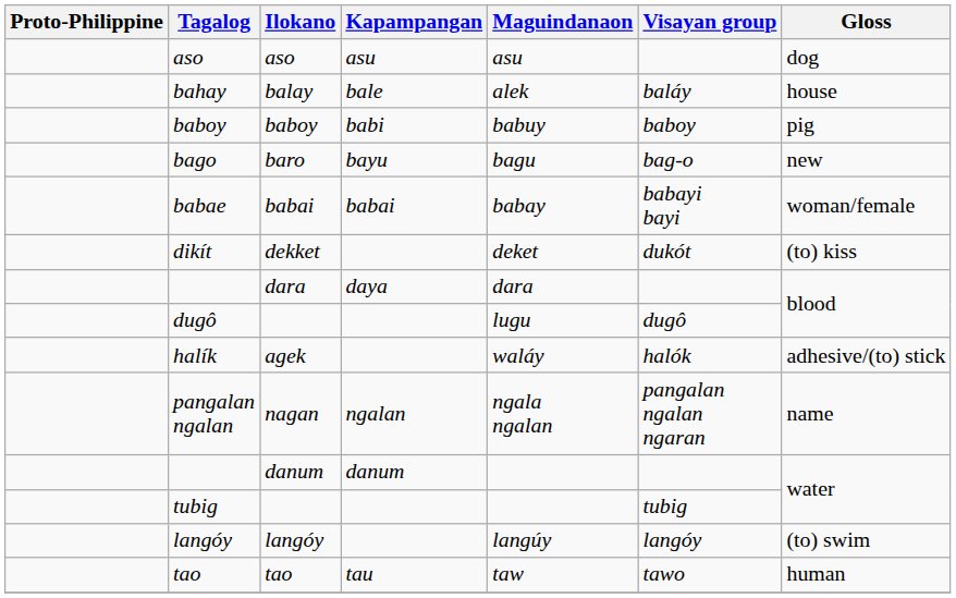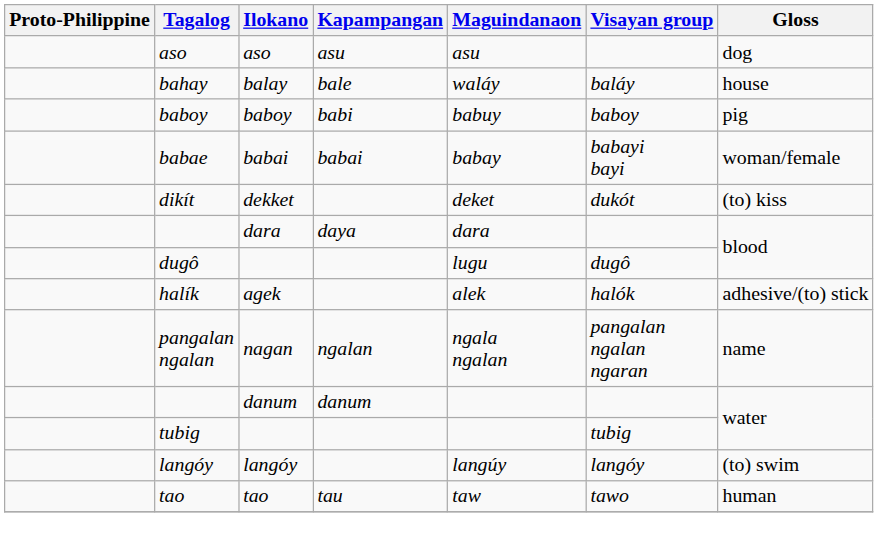 <table class="wikitable">
 <tr>
 <th>Proto-Philippine</th>
 <th><a href='#'>Tagalog</a></th>
 <th><a href='#'>Ilokano</a></th>
 <th><a href='#'>Kapampangan</a></th>
 <th><a href='#'>Maguindanaon</a></th>
 <th><a href='#'>Visayan group</a></th>
 <th>Gloss</th>
 </tr>
 <tr>
 <td></td>
 <td><em>aso</em></td>
 <td><em>aso</em></td>
 <td><em>asu</em></td>
 <td><em>asu</em></td>
 <td></td>
 <td>dog</td>
 </tr>
 <tr>
 <td></td>
 <td><em>bahay</em></td>
 <td><em>balay</em></td>
 <td><em>bale</em></td>
-<td><em>alek</em></td>
+<td><em>waláy</em></td>
 <td><em>baláy</em></td>
 <td>house</td>
 </tr>
 <tr>
 <td></td>
 <td><em>baboy</em></td>
 <td><em>baboy</em></td>
 <td><em>babi</em></td>
 <td><em>babuy</em></td>
 <td><em>baboy</em></td>
 <td>pig</td>
-</tr>
-<tr>
-<td></td>
-<td><em>bago</em></td>
-<td><em>baro</em></td>
-<td><em>bayu</em></td>
-<td><em>bagu</em></td>
-<td><em>bag-o</em></td>
-<td>new</td>
 </tr>
 <tr>
 <td></td>
 <td><em>babae</em></td>
 <td><em>babai</em></td>
 <td><em>babai</em></td>
 <td><em>babay</em></td>
 <td><em>babayi</em><br><em>bayi</em></td>
 <td>woman/female</td>
 </tr>
 <tr>
 <td></td>
 <td><em>dikít</em></td>
 <td><em>dekket</em></td>
 <td></td>
 <td><em>deket</em></td>
 <td><em>dukót</em></td>
 <td>(to) kiss</td>
 </tr>
 <tr>
 <td></td>
 <td></td>
 <td><em>dara</em></td>
 <td><em>daya</em></td>
 <td><em>dara</em></td>
 <td></td>
 <td rowspan="2">blood</td>
 </tr>
 <tr>
 <td></td>
 <td><em>dugô</em></td>
 <td></td>
 <td></td>
 <td><em>lugu</em></td>
 <td><em>dugô</em></td>
 </tr>
 <tr>
 <td></td>
 <td><em>halík</em></td>
 <td><em>agek</em></td>
 <td></td>
-<td><em>waláy</em></td>
+<td><em>alek</em></td>
 <td><em>halók</em></td>
 <td>adhesive/(to) stick</td>
 </tr>
 <tr>
 <td></td>
 <td><em>pangalan</em><br><em>ngalan</em></td>
 <td><em>nagan</em></td>
 <td><em>ngalan</em></td>
 <td><em>ngala</em><br><em>ngalan</em></td>
 <td><em>pangalan</em><br><em>ngalan</em><br><em>ngaran</em></td>
 <td>name</td>
 </tr>
 <tr>
 <td></td>
 <td></td>
 <td><em>danum</em></td>
 <td><em>danum</em></td>
 <td></td>
 <td></td>
 <td rowspan="2">water</td>
 </tr>
 <tr>
 <td></td>
 <td><em>tubig</em></td>
 <td></td>
 <td></td>
 <td></td>
 <td><em>tubig</em></td>
 </tr>
 <tr>
 <td></td>
 <td><em>langóy</em></td>
 <td><em>langóy</em></td>
 <td></td>
 <td><em>langúy</em></td>
 <td><em>langóy</em></td>
 <td>(to) swim</td>
 </tr>
 <tr>
 <td></td>
 <td><em>tao</em></td>
 <td><em>tao</em></td>
 <td><em>tau</em></td>
 <td><em>taw</em></td>
 <td><em>tawo</em></td>
 <td>human</td>
 </tr>
 <tr>
 </tr>
 </table>
